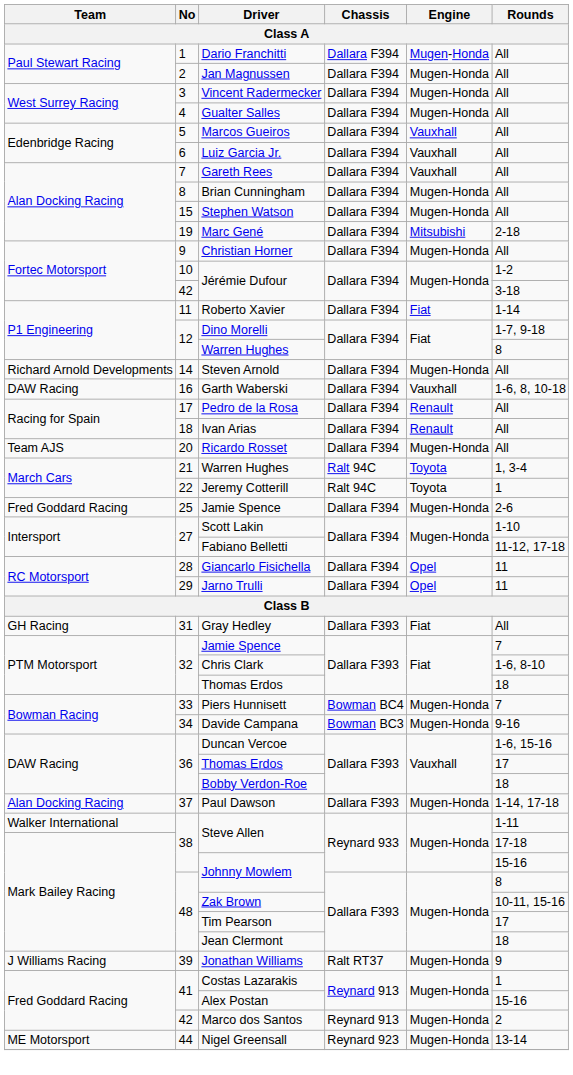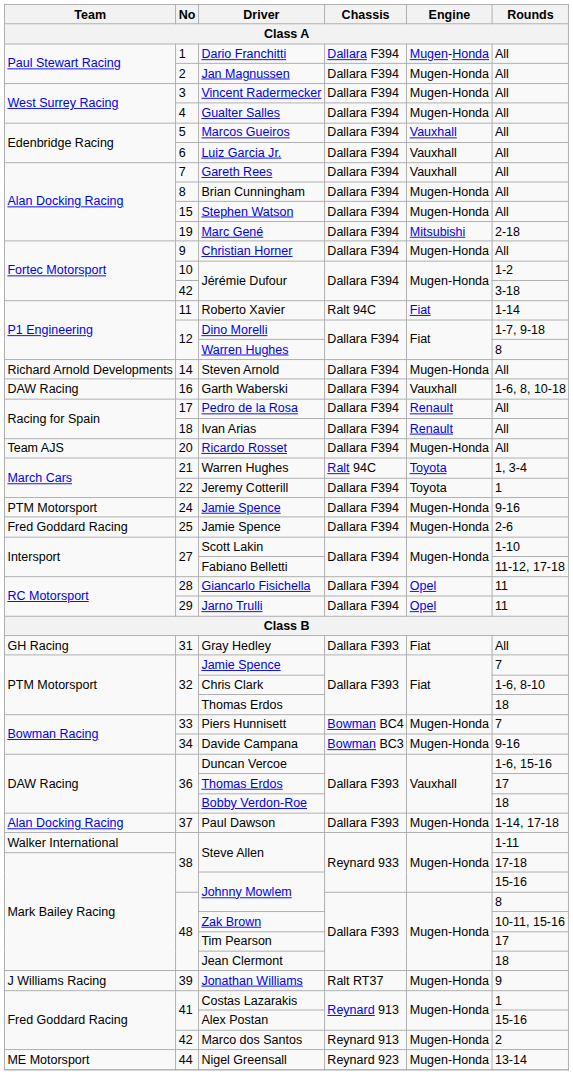 <table class="wikitable" style="font-size: 85%;">
 <tr>
 <th>Team</th>
 <th>No</th>
 <th>Driver</th>
 <th>Chassis</th>
 <th>Engine</th>
 <th>Rounds</th>
 </tr>
 <tr>
 <th colspan=6>Class A</th>
 </tr>
 <tr>
 <td rowspan=2> <a href='#'>Paul Stewart Racing</a></td>
 <td>1</td>
 <td> <a href='#'>Dario Franchitti</a></td>
 <td><a href='#'>Dallara</a> F394</td>
 <td><a href='#'>Mugen</a>-<a href='#'>Honda</a></td>
 <td>All</td>
 </tr>
 <tr>
 <td>2</td>
 <td> <a href='#'>Jan Magnussen</a></td>
 <td>Dallara F394</td>
 <td>Mugen-Honda</td>
 <td>All</td>
 </tr>
 <tr>
 <td rowspan=2> <a href='#'>West Surrey Racing</a></td>
 <td>3</td>
 <td nowrap> <a href='#'>Vincent Radermecker</a></td>
 <td>Dallara F394</td>
 <td>Mugen-Honda</td>
 <td>All</td>
 </tr>
 <tr>
 <td>4</td>
 <td> <a href='#'>Gualter Salles</a></td>
 <td>Dallara F394</td>
 <td>Mugen-Honda</td>
 <td>All</td>
 </tr>
 <tr>
 <td rowspan=2> Edenbridge Racing</td>
 <td>5</td>
 <td> <a href='#'>Marcos Gueiros</a></td>
 <td>Dallara F394</td>
 <td><a href='#'>Vauxhall</a></td>
 <td>All</td>
 </tr>
 <tr>
 <td>6</td>
 <td> <a href='#'>Luiz Garcia Jr.</a></td>
 <td>Dallara F394</td>
 <td>Vauxhall</td>
 <td>All</td>
 </tr>
 <tr>
 <td rowspan=4> <a href='#'>Alan Docking Racing</a></td>
 <td>7</td>
 <td> <a href='#'>Gareth Rees</a></td>
 <td>Dallara F394</td>
 <td>Vauxhall</td>
 <td>All</td>
 </tr>
 <tr>
 <td>8</td>
 <td> Brian Cunningham</td>
 <td>Dallara F394</td>
 <td>Mugen-Honda</td>
 <td>All</td>
 </tr>
 <tr>
 <td>15</td>
 <td> <a href='#'>Stephen Watson</a></td>
 <td>Dallara F394</td>
 <td>Mugen-Honda</td>
 <td>All</td>
 </tr>
 <tr>
 <td>19</td>
 <td> <a href='#'>Marc Gené</a></td>
 <td>Dallara F394</td>
 <td><a href='#'>Mitsubishi</a></td>
 <td>2-18</td>
 </tr>
 <tr>
 <td rowspan=3> <a href='#'>Fortec Motorsport</a></td>
 <td>9</td>
 <td> <a href='#'>Christian Horner</a></td>
 <td>Dallara F394</td>
 <td>Mugen-Honda</td>
 <td>All</td>
 </tr>
 <tr>
 <td>10</td>
 <td rowspan=2> Jérémie Dufour</td>
 <td rowspan=2>Dallara F394</td>
 <td rowspan=2>Mugen-Honda</td>
 <td>1-2</td>
 </tr>
 <tr>
 <td>42</td>
 <td>3-18</td>
 </tr>
 <tr>
 <td rowspan=3> <a href='#'>P1 Engineering</a></td>
 <td>11</td>
 <td> Roberto Xavier</td>
-<td>Dallara F394</td>
+<td>Ralt 94C</td>
 <td><a href='#'>Fiat</a></td>
 <td>1-14</td>
 </tr>
 <tr>
 <td rowspan=2>12</td>
 <td> <a href='#'>Dino Morelli</a></td>
 <td rowspan=2>Dallara F394</td>
 <td rowspan=2>Fiat</td>
 <td>1-7, 9-18</td>
 </tr>
 <tr>
 <td> <a href='#'>Warren Hughes</a></td>
 <td>8</td>
 </tr>
 <tr>
 <td nowrap> Richard Arnold Developments</td>
 <td>14</td>
 <td> Steven Arnold</td>
 <td>Dallara F394</td>
 <td>Mugen-Honda</td>
 <td>All</td>
 </tr>
 <tr>
 <td> DAW Racing</td>
 <td>16</td>
 <td> Garth Waberski</td>
 <td>Dallara F394</td>
 <td>Vauxhall</td>
 <td>1-6, 8, 10-18</td>
 </tr>
 <tr>
 <td rowspan=2> Racing for Spain</td>
 <td>17</td>
 <td> <a href='#'>Pedro de la Rosa</a></td>
 <td>Dallara F394</td>
 <td><a href='#'>Renault</a></td>
 <td>All</td>
 </tr>
 <tr>
 <td>18</td>
 <td> Ivan Arias</td>
 <td>Dallara F394</td>
 <td><a href='#'>Renault</a></td>
 <td>All</td>
 </tr>
 <tr>
 <td> Team AJS</td>
 <td>20</td>
 <td> <a href='#'>Ricardo Rosset</a></td>
 <td>Dallara F394</td>
 <td>Mugen-Honda</td>
 <td>All</td>
 </tr>
 <tr>
 <td rowspan=2> <a href='#'>March Cars</a></td>
 <td>21</td>
 <td> Warren Hughes</td>
 <td><a href='#'>Ralt</a> 94C</td>
 <td><a href='#'>Toyota</a></td>
 <td>1, 3-4</td>
 </tr>
 <tr>
 <td>22</td>
 <td> Jeremy Cotterill</td>
-<td>Ralt 94C</td>
+<td>Dallara F394</td>
 <td>Toyota</td>
 <td>1</td>
+</tr>
+<tr>
+<td> PTM Motorsport</td>
+<td>24</td>
+<td> <a href='#'>Jamie Spence</a></td>
+<td>Dallara F394</td>
+<td>Mugen-Honda</td>
+<td>9-16</td>
 </tr>
 <tr>
 <td> Fred Goddard Racing</td>
 <td>25</td>
 <td> Jamie Spence</td>
 <td>Dallara F394</td>
 <td>Mugen-Honda</td>
 <td>2-6</td>
 </tr>
 <tr>
 <td rowspan=2> Intersport</td>
 <td rowspan=2>27</td>
 <td> Scott Lakin</td>
 <td rowspan=2>Dallara F394</td>
 <td rowspan=2>Mugen-Honda</td>
 <td>1-10</td>
 </tr>
 <tr>
 <td> Fabiano Belletti</td>
 <td>11-12, 17-18</td>
 </tr>
 <tr>
 <td rowspan=2> <a href='#'>RC Motorsport</a></td>
 <td>28</td>
 <td> <a href='#'>Giancarlo Fisichella</a></td>
 <td>Dallara F394</td>
 <td><a href='#'>Opel</a></td>
 <td>11</td>
 </tr>
 <tr>
 <td>29</td>
 <td> <a href='#'>Jarno Trulli</a></td>
 <td>Dallara F394</td>
 <td><a href='#'>Opel</a></td>
 <td>11</td>
 </tr>
 <tr>
 <th colspan=6>Class B</th>
 </tr>
 <tr>
 <td> GH Racing</td>
 <td>31</td>
 <td> Gray Hedley</td>
 <td>Dallara F393</td>
 <td>Fiat</td>
 <td>All</td>
 </tr>
 <tr>
 <td rowspan=3> PTM Motorsport</td>
 <td rowspan=3>32</td>
 <td> <a href='#'>Jamie Spence</a></td>
 <td rowspan=3>Dallara F393</td>
 <td rowspan=3>Fiat</td>
 <td>7</td>
 </tr>
 <tr>
 <td> Chris Clark</td>
 <td>1-6, 8-10</td>
 </tr>
 <tr>
 <td> Thomas Erdos</td>
 <td>18</td>
 </tr>
 <tr>
 <td rowspan=2> <a href='#'>Bowman Racing</a></td>
 <td>33</td>
 <td> Piers Hunnisett</td>
 <td nowrap><a href='#'>Bowman</a> BC4</td>
 <td>Mugen-Honda</td>
 <td>7</td>
 </tr>
 <tr>
 <td>34</td>
 <td> Davide Campana</td>
 <td><a href='#'>Bowman</a> BC3</td>
 <td>Mugen-Honda</td>
 <td>9-16</td>
 </tr>
 <tr>
 <td rowspan=3> DAW Racing</td>
 <td rowspan=3>36</td>
 <td> Duncan Vercoe</td>
 <td rowspan=3>Dallara F393</td>
 <td rowspan=3>Vauxhall</td>
 <td nowrap>1-6, 15-16</td>
 </tr>
 <tr>
 <td> <a href='#'>Thomas Erdos</a></td>
 <td>17</td>
 </tr>
 <tr>
 <td> <a href='#'>Bobby Verdon-Roe</a></td>
 <td>18</td>
 </tr>
 <tr>
 <td> <a href='#'>Alan Docking Racing</a></td>
 <td>37</td>
 <td> Paul Dawson</td>
 <td>Dallara F393</td>
 <td>Mugen-Honda</td>
 <td>1-14, 17-18</td>
 </tr>
 <tr>
 <td> Walker International</td>
 <td rowspan=3>38</td>
 <td rowspan=2> Steve Allen</td>
 <td rowspan=3>Reynard 933</td>
 <td rowspan=3>Mugen-Honda</td>
 <td>1-11</td>
 </tr>
 <tr>
 <td rowspan=6> Mark Bailey Racing</td>
 <td>17-18</td>
 </tr>
 <tr>
 <td rowspan=2> <a href='#'>Johnny Mowlem</a></td>
 <td>15-16</td>
 </tr>
 <tr>
 <td rowspan=4>48</td>
 <td rowspan=4>Dallara F393</td>
 <td rowspan=4>Mugen-Honda</td>
 <td>8</td>
 </tr>
 <tr>
 <td> <a href='#'>Zak Brown</a></td>
 <td nowrap>10-11, 15-16</td>
 </tr>
 <tr>
 <td> Tim Pearson</td>
 <td>17</td>
 </tr>
 <tr>
 <td> Jean Clermont</td>
 <td>18</td>
 </tr>
 <tr>
 <td> J Williams Racing</td>
 <td>39</td>
 <td> <a href='#'>Jonathan Williams</a></td>
 <td>Ralt RT37</td>
 <td>Mugen-Honda</td>
 <td>9</td>
 </tr>
 <tr>
 <td rowspan=3> Fred Goddard Racing</td>
 <td rowspan=2>41</td>
 <td> Costas Lazarakis</td>
 <td rowspan=2><a href='#'>Reynard</a> 913</td>
 <td rowspan=2>Mugen-Honda</td>
 <td>1</td>
 </tr>
 <tr>
 <td> Alex Postan</td>
 <td>15-16</td>
 </tr>
 <tr>
 <td>42</td>
 <td> Marco dos Santos</td>
 <td>Reynard 913</td>
 <td>Mugen-Honda</td>
 <td>2</td>
 </tr>
 <tr>
 <td> ME Motorsport</td>
 <td>44</td>
 <td> Nigel Greensall</td>
 <td>Reynard 923</td>
 <td>Mugen-Honda</td>
 <td>13-14</td>
 </tr>
 <tr>
 </tr>
 </table>
